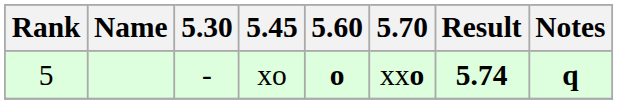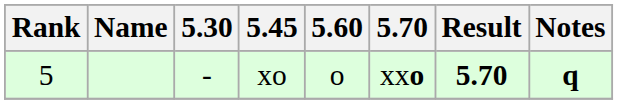 <table class="wikitable">
 <tr>
 <th>Rank</th>
 <th>Name</th>
 <th>5.30</th>
 <th>5.45</th>
 <th>5.60</th>
 <th>5.70</th>
 <th>Result</th>
 <th>Notes</th>
 </tr>
 <tr align="center" style="background:#ddffdd;">
 <td>5</td>
 <td align="left"></td>
 <td>-</td>
 <td>xo</td>
-<td><strong>o</strong></td>
+<td>o</td>
 <td>xx<strong>o</strong></td>
-<td><strong>5.74</strong></td>
+<td><strong>5.70</strong></td>
 <td><strong>q</strong></td>
 </tr>
 <tr>
 </tr>
 </table>
